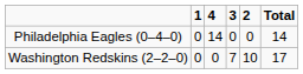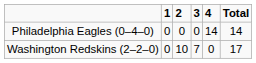 <table class="wikitable" 80%>
 <tr>
 <td></td>
 <td><strong>1</strong></td>
+<td><strong>2</strong></td>
+<td><strong>3</strong></td>
 <td><strong>4</strong></td>
-<td><strong>3</strong></td>
-<td><strong>2</strong></td>
 <td><strong>Total</strong></td>
 </tr>
 <tr style="text-align:center;" bgcolor="">
 <td>Philadelphia Eagles (0–4–0)</td>
 <td>0</td>
-<td>14</td>
 <td>0</td>
 <td>0</td>
+<td>14</td>
 <td>14</td>
 </tr>
 <tr style="text-align:center;" bgcolor="">
 <td>Washington Redskins   (2–2–0)</td>
 <td>0</td>
+<td>10</td>
+<td>7</td>
 <td>0</td>
-<td>7</td>
-<td>10</td>
 <td>17</td>
 </tr>
 </table>
